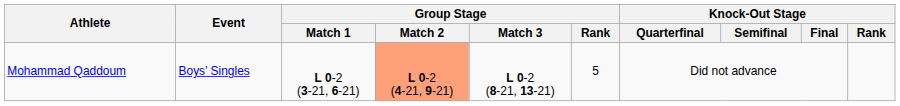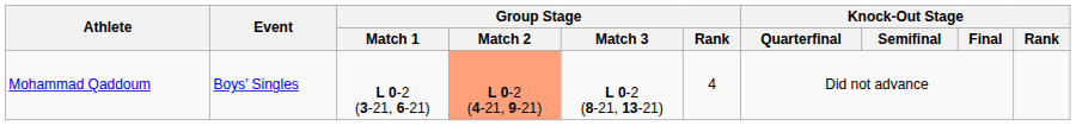 <table class="wikitable" width="85%" style="text-align:left; font-size:90%">
 <tr>
 <th rowspan=2>Athlete</th>
 <th rowspan=2>Event</th>
 <th colspan=4>Group Stage</th>
 <th colspan=4>Knock-Out Stage</th>
 </tr>
 <tr>
 <th>Match 1</th>
 <th>Match 2</th>
 <th>Match 3</th>
 <th>Rank</th>
 <th>Quarterfinal</th>
 <th>Semifinal</th>
 <th>Final</th>
 <th>Rank</th>
 </tr>
 <tr>
 <td><a href='#'>Mohammad Qaddoum</a></td>
 <td><a href='#'>Boys’ Singles</a></td>
 <td align=center> <br><br><strong>L</strong> <strong>0</strong>-2 <br> (<strong>3</strong>-21, <strong>6</strong>-21)</td>
 <td align=center style="background: lightsalmon;"> <br><br><strong>L</strong> <strong>0</strong>-2 <br> (<strong>4</strong>-21, <strong>9</strong>-21)</td>
 <td align=center> <br><br><strong>L</strong> <strong>0</strong>-2 <br> (<strong>8</strong>-21, <strong>13</strong>-21)</td>
-<td align=center>5</td>
+<td align=center>4</td>
 <td colspan="3" align=center>Did not advance</td>
 <td align=center></td>
 </tr>
 </table>
